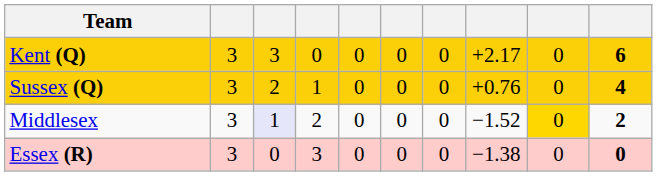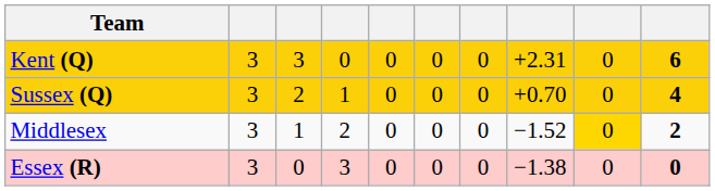 <table class="wikitable" style="text-align:center">
 <tr>
 <th width="150">Team</th>
 <th width="25"></th>
 <th width="25"></th>
 <th width="25"></th>
 <th width="25"></th>
 <th width="25"></th>
 <th width="25"></th>
 <th width="40"></th>
 <th width="40"></th>
 <th width="40"></th>
 </tr>
 <tr style="background:#fbd009">
 <td style="text-align:left"><a href='#'>Kent</a> <strong>(Q)</strong></td>
 <td>3</td>
 <td>3</td>
 <td>0</td>
 <td>0</td>
 <td>0</td>
 <td>0</td>
-<td>+2.17</td>
+<td>+2.31</td>
 <td>0</td>
 <td><strong>6</strong></td>
 </tr>
 <tr style="background:#fbd009">
 <td style="text-align:left"><a href='#'>Sussex</a> <strong>(Q)</strong></td>
 <td>3</td>
 <td>2</td>
 <td>1</td>
 <td>0</td>
 <td>0</td>
 <td>0</td>
-<td>+0.76</td>
+<td>+0.70</td>
 <td>0</td>
 <td><strong>4</strong></td>
 </tr>
 <tr>
 <td style="text-align:left"><a href='#'>Middlesex</a></td>
 <td>3</td>
-<td style="background: lavender;">1</td>
+<td>1</td>
 <td>2</td>
 <td>0</td>
 <td>0</td>
 <td>0</td>
 <td>−1.52</td>
 <td style="background: gold;">0</td>
 <td><strong>2</strong></td>
 </tr>
 <tr style="background:#ffcccc">
 <td style="text-align:left"><a href='#'>Essex</a> <strong>(R)</strong></td>
 <td>3</td>
 <td>0</td>
 <td>3</td>
 <td>0</td>
 <td>0</td>
 <td>0</td>
 <td>−1.38</td>
 <td>0</td>
 <td><strong>0</strong></td>
 </tr>
 </table>
